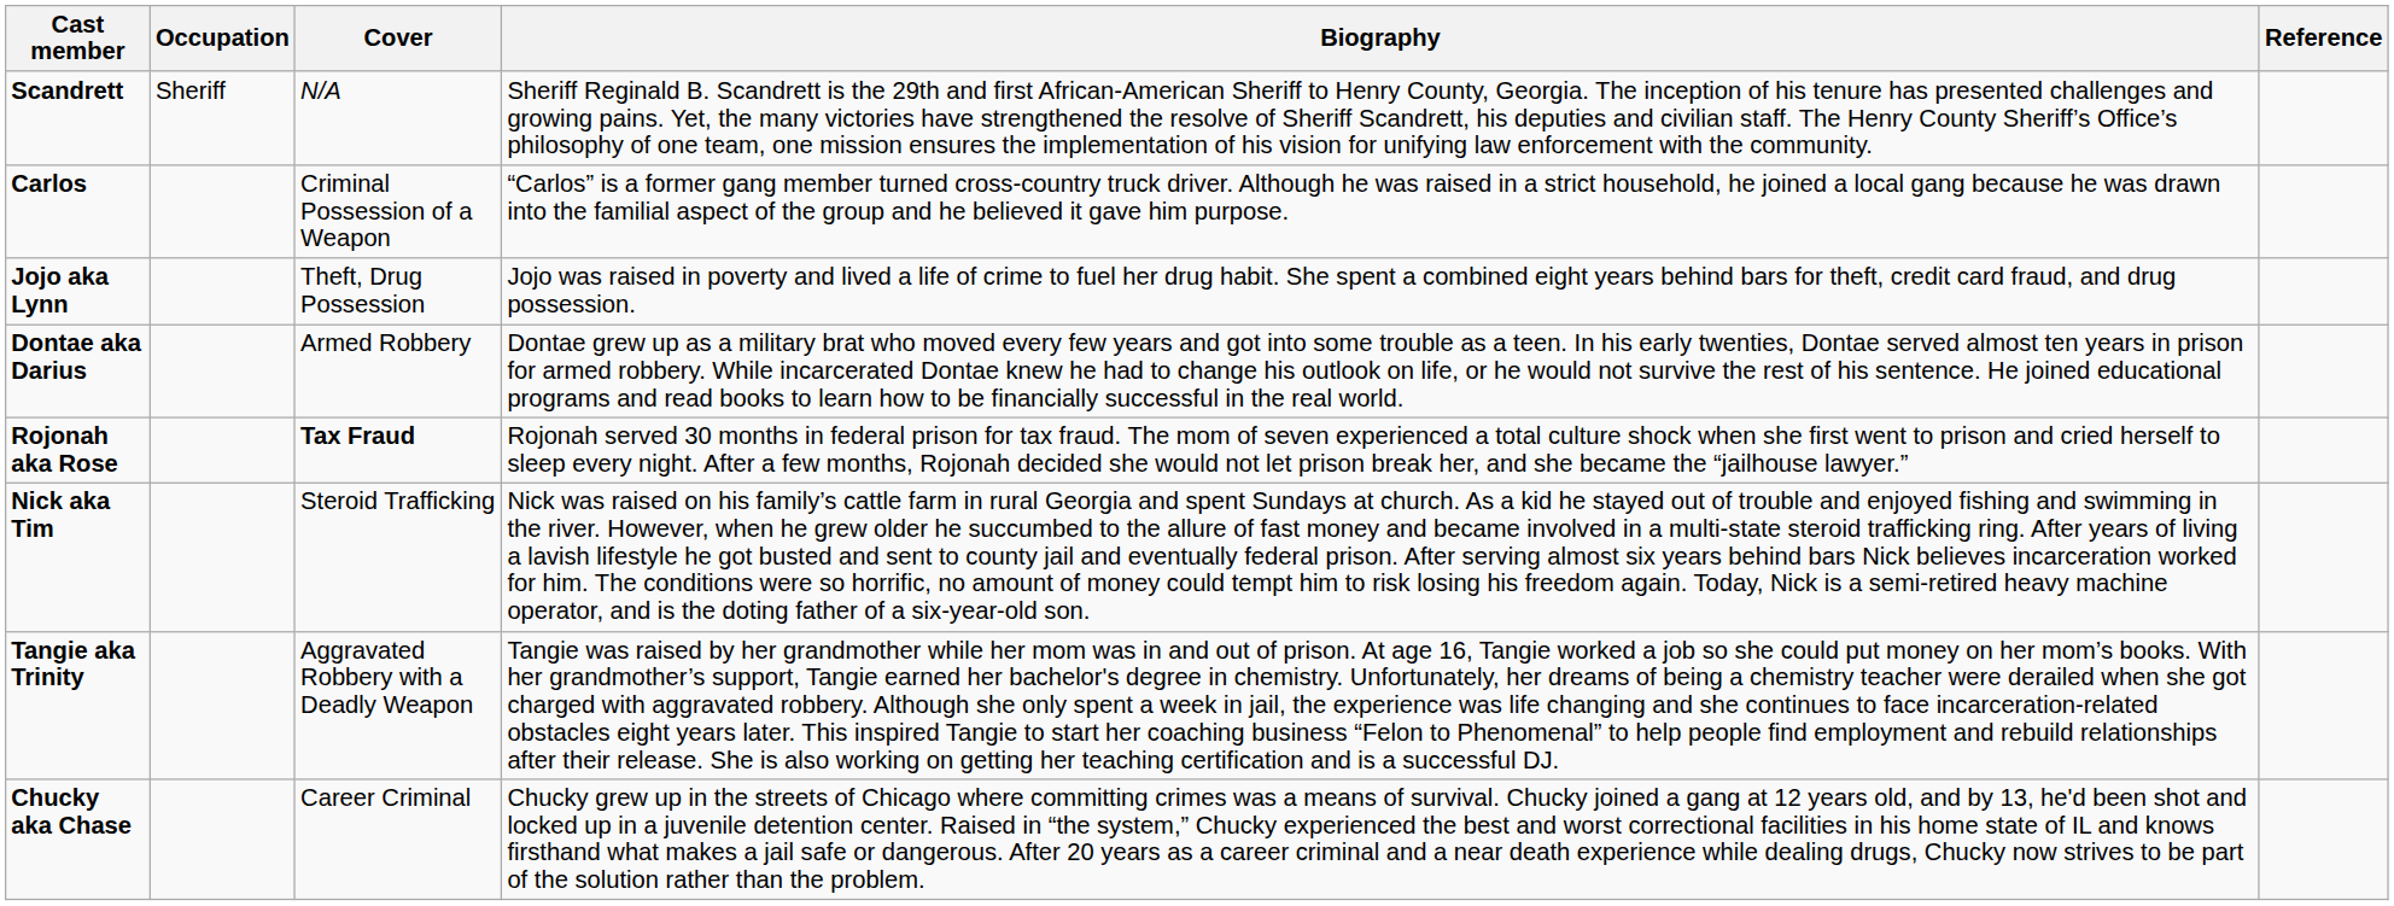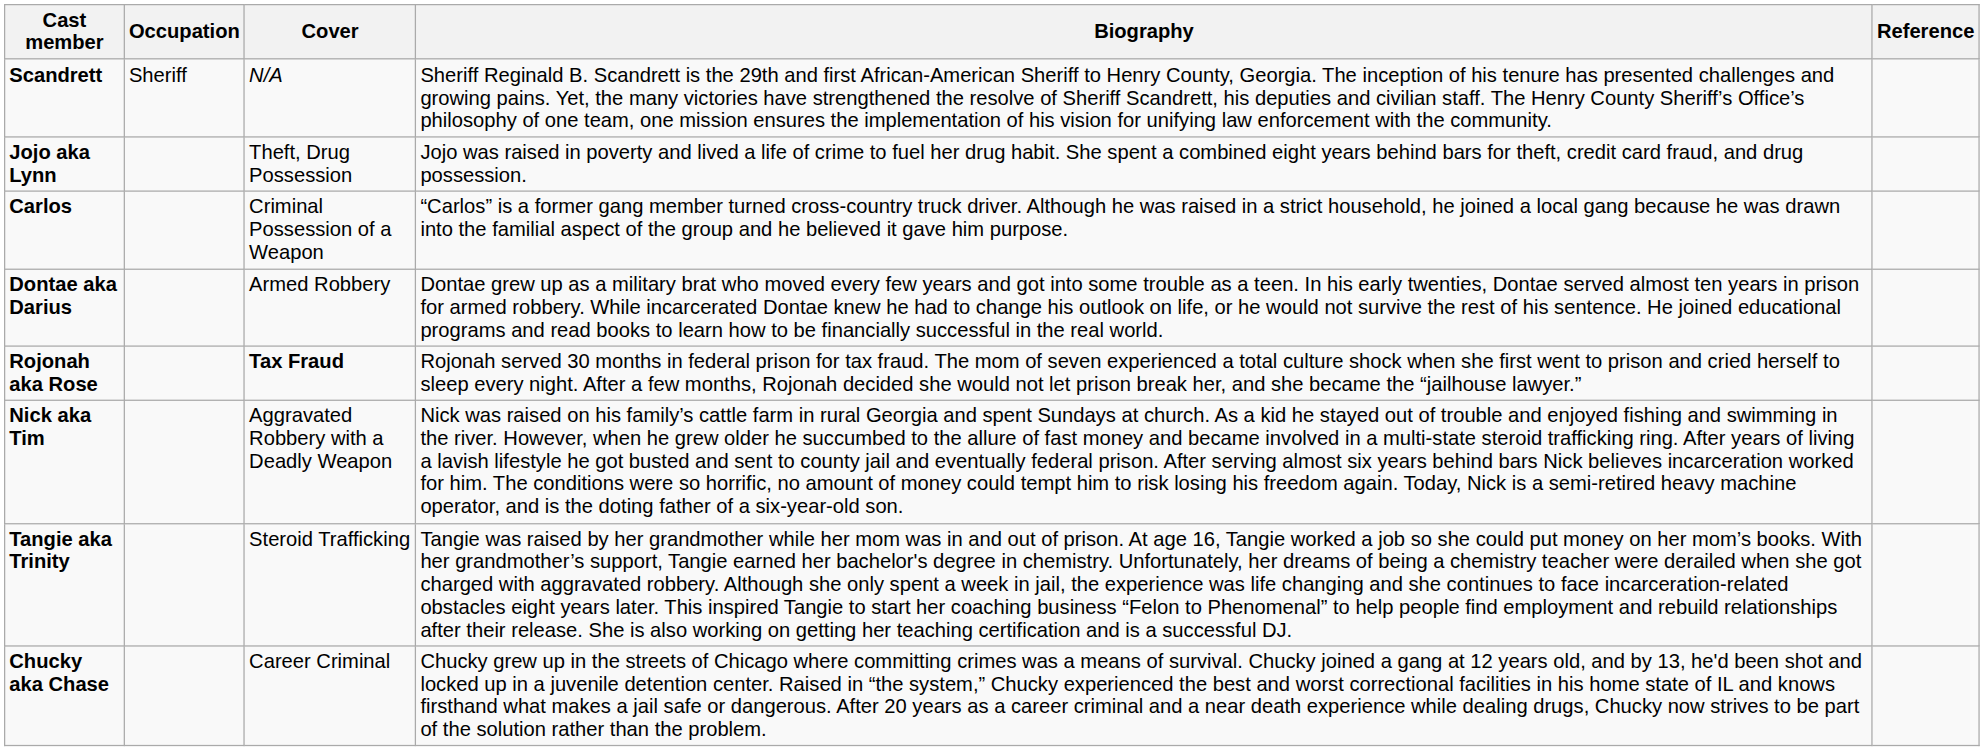 <table class="wikitable sortable">
 <tr valign="center">
 <th>Cast member</th>
 <th>Occupation</th>
 <th>Cover</th>
 <th>Biography</th>
 <th>Reference</th>
 </tr>
 <tr valign="top">
 <td><strong>Scandrett</strong></td>
 <td>Sheriff</td>
 <td><em>N/A</em></td>
 <td>Sheriff Reginald B. Scandrett is the 29th and first African-American Sheriff to Henry County, Georgia. The inception of his tenure has presented challenges and growing pains. Yet, the many victories have strengthened the resolve of Sheriff Scandrett, his deputies and civilian staff. The Henry County Sheriff’s Office’s philosophy of one team, one mission ensures the implementation of his vision for unifying law enforcement with the community.</td>
 <td></td>
 </tr>
 <tr valign="top">
+<td><strong>Jojo aka Lynn</strong></td>
+<td></td>
+<td>Theft, Drug Possession</td>
+<td>Jojo was raised in poverty and lived a life of crime to fuel her drug habit. She spent a combined eight years behind bars for theft, credit card fraud, and drug possession.</td>
+<td></td>
+</tr>
+<tr valign="top">
 <td><strong>Carlos</strong></td>
 <td></td>
 <td>Criminal Possession of a Weapon</td>
 <td>“Carlos” is a former gang member turned cross-country truck driver. Although he was raised in a strict household, he joined a local gang because he was drawn into the familial aspect of the group and he believed it gave him purpose.</td>
-<td></td>
-</tr>
-<tr valign="top">
-<td><strong>Jojo aka Lynn</strong></td>
-<td></td>
-<td>Theft, Drug Possession</td>
-<td>Jojo was raised in poverty and lived a life of crime to fuel her drug habit. She spent a combined eight years behind bars for theft, credit card fraud, and drug possession.</td>
 <td></td>
 </tr>
 <tr valign="top">
 <td><strong>Dontae aka Darius</strong></td>
 <td></td>
 <td>Armed Robbery</td>
 <td>Dontae grew up as a military brat who moved every few years and got into some trouble as a teen. In his early twenties, Dontae served almost ten years in prison for armed robbery. While incarcerated Dontae knew he had to change his  outlook on life, or he would not survive the rest of his sentence. He joined educational programs and read books to learn how to be financially successful in the real world.</td>
 <td></td>
 </tr>
 <tr valign="top">
 <td><strong>Rojonah aka Rose</strong></td>
 <td></td>
 <td><strong>Tax Fraud</strong></td>
 <td>Rojonah served 30 months in federal prison for tax fraud. The mom of seven experienced a total culture shock when she first went to prison and cried herself to sleep every night. After a few months, Rojonah decided she would not let prison break her, and she became the “jailhouse lawyer.”</td>
 <td></td>
 </tr>
 <tr valign="top">
 <td><strong>Nick aka Tim</strong></td>
 <td></td>
-<td>Steroid Trafficking</td>
+<td>Aggravated Robbery with a Deadly Weapon</td>
 <td>Nick was raised on his family’s cattle farm in rural Georgia and spent Sundays at church. As a kid he stayed out of trouble and enjoyed fishing and swimming in the river. However, when he grew older he succumbed to the allure of fast money and became involved in a multi-state steroid trafficking ring. After years of living a lavish lifestyle he got busted and sent to county jail and eventually federal prison. After serving almost six years behind bars Nick believes incarceration worked for him. The conditions were so horrific, no amount of money could tempt him to risk losing his freedom again.  Today, Nick is a semi-retired heavy machine operator, and is the doting father of a six-year-old son.</td>
 <td></td>
 </tr>
 <tr valign="top">
 <td><strong>Tangie aka Trinity</strong></td>
 <td></td>
-<td>Aggravated Robbery with a Deadly Weapon</td>
+<td>Steroid Trafficking</td>
 <td>Tangie was raised by her grandmother while her mom was in and out of prison. At age 16, Tangie worked a job so she could put money on her mom’s books. With her grandmother’s support, Tangie earned her bachelor's degree in chemistry. Unfortunately, her dreams of being a chemistry teacher were derailed when she got charged with aggravated robbery. Although she only spent a week in jail, the experience was life changing and she continues to face incarceration-related obstacles eight years later. This inspired Tangie to start her coaching business “Felon to Phenomenal” to help people find employment and rebuild relationships after their release. She is also working on getting her teaching certification and is a successful DJ.</td>
 <td></td>
 </tr>
 <tr valign="top">
 <td><strong>Chucky aka Chase</strong></td>
 <td></td>
 <td>Career Criminal</td>
 <td>Chucky grew up in the streets of Chicago where committing crimes was a means of survival. Chucky joined a gang at 12 years old, and by 13, he'd been shot and locked up in a juvenile detention center. Raised in “the system,” Chucky experienced the best and worst correctional facilities in his home state of IL and knows firsthand what makes a jail safe or dangerous. After 20 years as a career criminal and a near death experience while dealing drugs, Chucky now strives to be part of the solution rather than the problem.</td>
 <td></td>
 </tr>
 </table>
